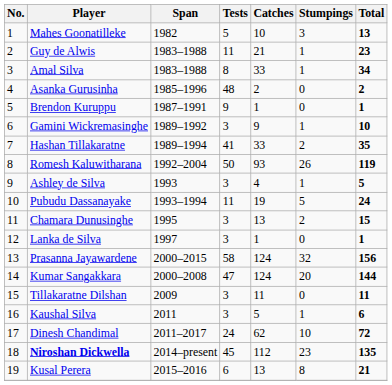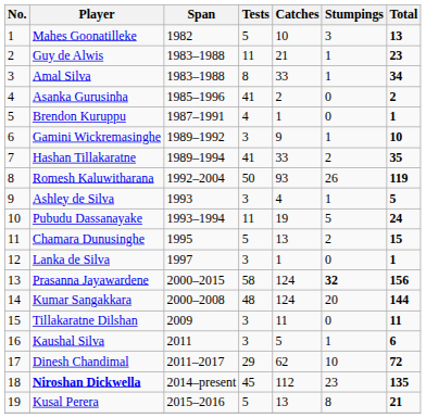 <table class="wikitable sortable">
 <tr>
 <th>No.</th>
 <th>Player</th>
 <th>Span</th>
 <th>Tests</th>
 <th>Catches</th>
 <th>Stumpings</th>
 <th>Total</th>
 </tr>
 <tr>
 <td>1</td>
 <td><a href='#'>Mahes Goonatilleke</a></td>
 <td>1982</td>
 <td>5</td>
 <td>10</td>
 <td>3</td>
 <td><strong>13</strong></td>
 </tr>
 <tr>
 <td>2</td>
 <td><a href='#'>Guy de Alwis</a></td>
 <td>1983–1988</td>
 <td>11</td>
 <td>21</td>
 <td>1</td>
 <td><strong>23</strong></td>
 </tr>
 <tr>
 <td>3</td>
 <td><a href='#'>Amal Silva</a></td>
 <td>1983–1988</td>
 <td>8</td>
 <td>33</td>
 <td>1</td>
 <td><strong>34</strong></td>
 </tr>
 <tr>
 <td>4</td>
 <td><a href='#'>Asanka Gurusinha</a></td>
 <td>1985–1996</td>
-<td>48</td>
+<td>41</td>
 <td>2</td>
 <td>0</td>
 <td><strong>2</strong></td>
 </tr>
 <tr>
 <td>5</td>
 <td><a href='#'>Brendon Kuruppu</a></td>
 <td>1987–1991</td>
-<td>9</td>
+<td>4</td>
 <td>1</td>
 <td>0</td>
 <td><strong>1</strong></td>
 </tr>
 <tr>
 <td>6</td>
 <td><a href='#'>Gamini Wickremasinghe</a></td>
 <td>1989–1992</td>
 <td>3</td>
 <td>9</td>
 <td>1</td>
 <td><strong>10</strong></td>
 </tr>
 <tr>
 <td>7</td>
 <td><a href='#'>Hashan Tillakaratne</a></td>
 <td>1989–1994</td>
 <td>41</td>
 <td>33</td>
 <td>2</td>
 <td><strong>35</strong></td>
 </tr>
 <tr>
 <td>8</td>
 <td><a href='#'>Romesh Kaluwitharana</a></td>
 <td>1992–2004</td>
 <td>50</td>
 <td>93</td>
 <td>26</td>
 <td><strong>119</strong></td>
 </tr>
 <tr>
 <td>9</td>
 <td><a href='#'>Ashley de Silva</a></td>
 <td>1993</td>
 <td>3</td>
 <td>4</td>
 <td>1</td>
 <td><strong>5</strong></td>
 </tr>
 <tr>
 <td>10</td>
 <td><a href='#'>Pubudu Dassanayake</a></td>
 <td>1993–1994</td>
 <td>11</td>
 <td>19</td>
 <td>5</td>
 <td><strong>24</strong></td>
 </tr>
 <tr>
 <td>11</td>
 <td><a href='#'>Chamara Dunusinghe</a></td>
 <td>1995</td>
-<td>3</td>
+<td>5</td>
 <td>13</td>
 <td>2</td>
 <td><strong>15</strong></td>
 </tr>
 <tr>
 <td>12</td>
 <td><a href='#'>Lanka de Silva</a></td>
 <td>1997</td>
 <td>3</td>
 <td>1</td>
 <td>0</td>
 <td><strong>1</strong></td>
 </tr>
 <tr>
 <td>13</td>
 <td><a href='#'>Prasanna Jayawardene</a></td>
 <td>2000–2015</td>
 <td>58</td>
 <td>124</td>
-<td>32</td>
+<td><strong>32</strong></td>
 <td><strong>156</strong></td>
 </tr>
 <tr>
 <td>14</td>
 <td><a href='#'>Kumar Sangakkara</a></td>
 <td>2000–2008</td>
-<td>47</td>
+<td>48</td>
 <td>124</td>
 <td>20</td>
 <td><strong>144</strong></td>
 </tr>
 <tr>
 <td>15</td>
 <td><a href='#'>Tillakaratne Dilshan</a></td>
 <td>2009</td>
 <td>3</td>
 <td>11</td>
 <td>0</td>
 <td><strong>11</strong></td>
 </tr>
 <tr>
 <td>16</td>
 <td><a href='#'>Kaushal Silva</a></td>
 <td>2011</td>
 <td>3</td>
 <td>5</td>
 <td>1</td>
 <td><strong>6</strong></td>
 </tr>
 <tr>
 <td>17</td>
 <td><a href='#'>Dinesh Chandimal</a></td>
 <td>2011–2017</td>
-<td>24</td>
+<td>29</td>
 <td>62</td>
 <td>10</td>
 <td><strong>72</strong></td>
 </tr>
 <tr>
 <td>18</td>
 <td><strong><a href='#'>Niroshan Dickwella</a></strong></td>
 <td>2014–present</td>
 <td>45</td>
 <td>112</td>
 <td>23</td>
 <td><strong>135</strong></td>
 </tr>
 <tr>
 <td>19</td>
 <td><a href='#'>Kusal Perera</a></td>
 <td>2015–2016</td>
-<td>6</td>
+<td>5</td>
 <td>13</td>
 <td>8</td>
 <td><strong>21</strong></td>
 </tr>
 <tr>
 </tr>
 </table>
